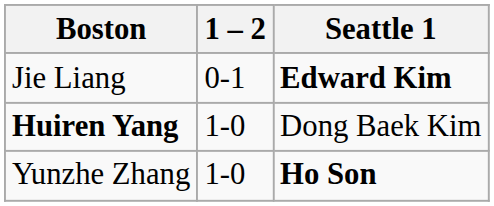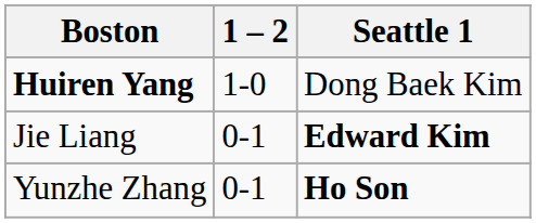 <table class="wikitable">
 <tr>
 <th>Boston</th>
 <th>1 – 2</th>
 <th>Seattle 1</th>
 </tr>
 <tr>
+<td><strong>Huiren Yang</strong></td>
+<td>1-0</td>
+<td>Dong Baek Kim</td>
+</tr>
+<tr>
 <td>Jie Liang</td>
 <td>0-1</td>
 <td><strong>Edward Kim</strong></td>
 </tr>
 <tr>
-<td><strong>Huiren Yang</strong></td>
-<td>1-0</td>
-<td>Dong Baek Kim</td>
-</tr>
-<tr>
 <td>Yunzhe Zhang</td>
-<td>1-0</td>
+<td>0-1</td>
 <td><strong>Ho Son</strong></td>
 </tr>
 </table>
